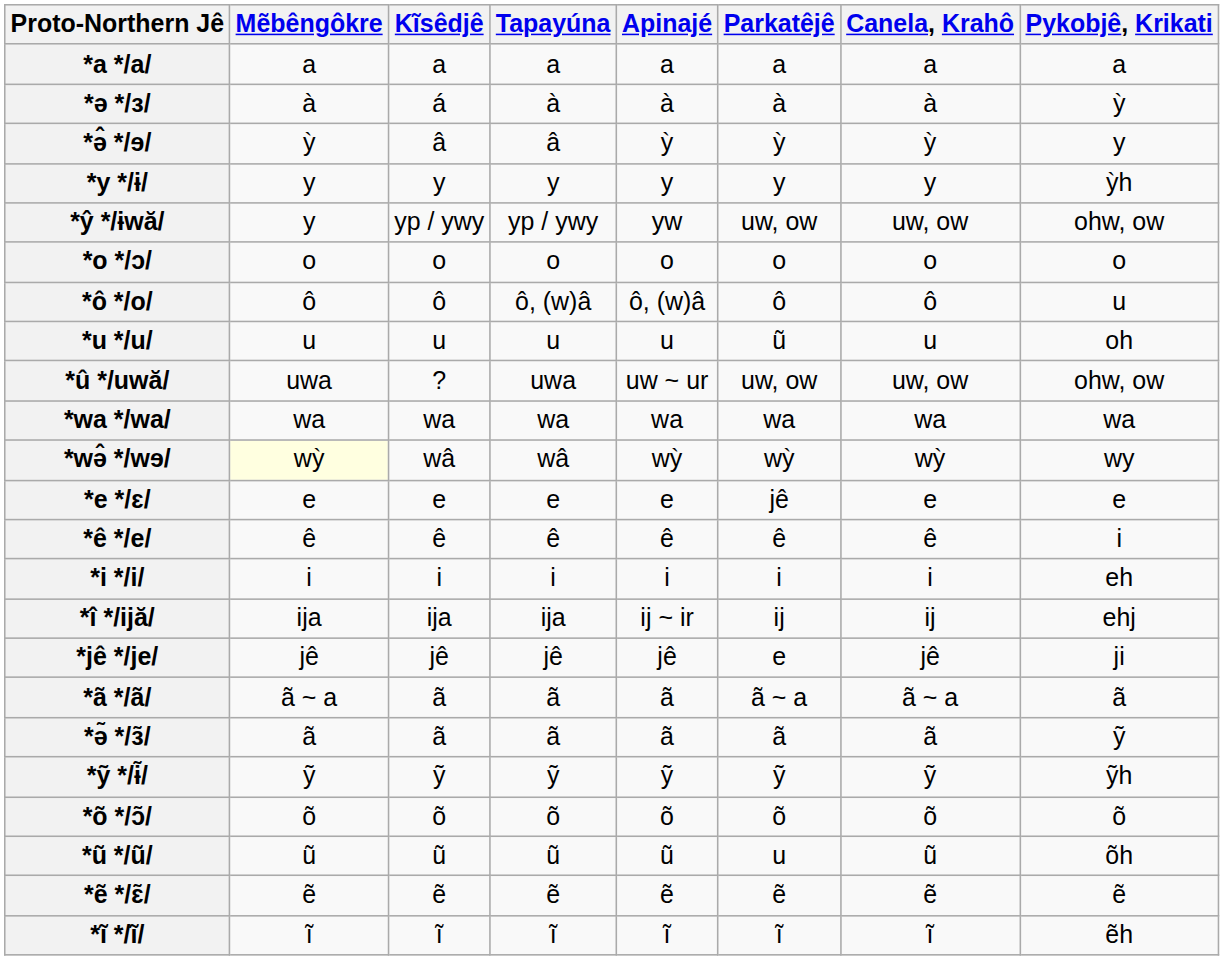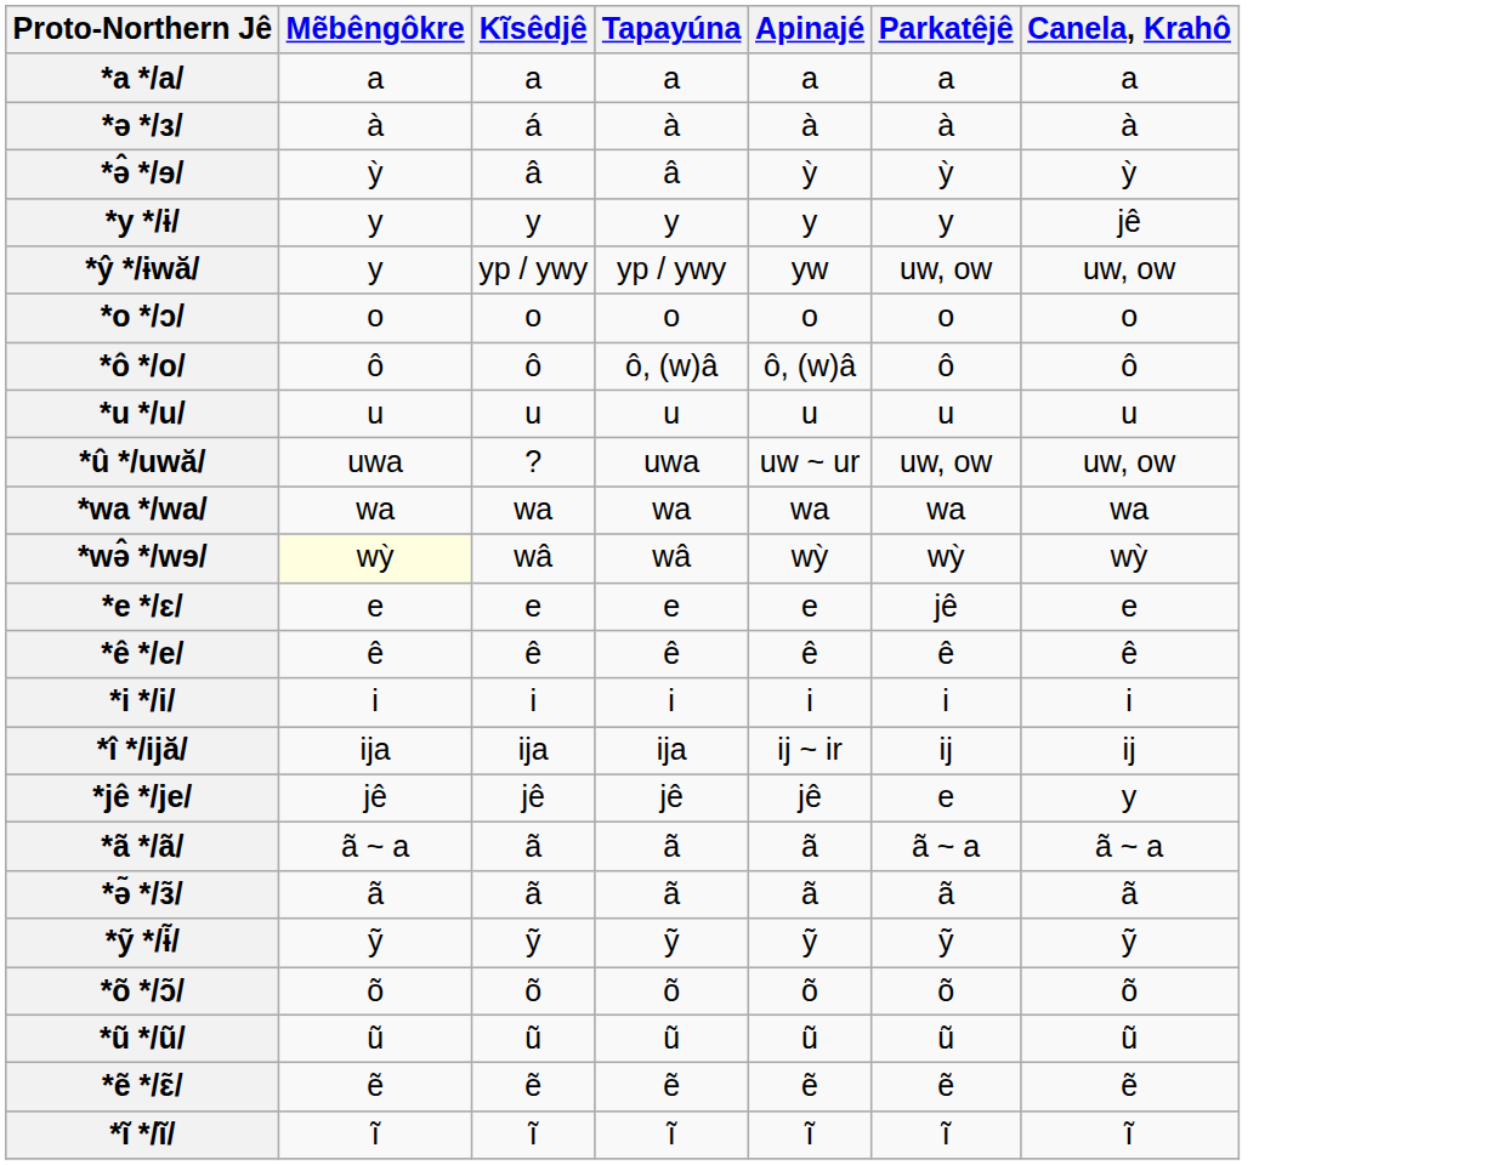 <table class="wikitable" style="text-align: center;">
 <tr>
 <th>Proto-Northern Jê</th>
 <th><a href='#'>Mẽbêngôkre</a></th>
 <th><a href='#'>Kĩsêdjê</a></th>
 <th><a href='#'>Tapayúna</a></th>
 <th><a href='#'>Apinajé</a></th>
 <th><a href='#'>Parkatêjê</a></th>
 <th><a href='#'>Canela</a>, <a href='#'>Krahô</a></th>
-<th><a href='#'>Pykobjê</a>, <a href='#'>Krikati</a></th>
 </tr>
 <tr>
 <th>*a */a/</th>
-<td>a</td>
 <td>a</td>
 <td>a</td>
 <td>a</td>
 <td>a</td>
 <td>a</td>
 <td>a</td>
 </tr>
 <tr>
 <th>*ə */ɜ/</th>
 <td>à</td>
 <td>á</td>
 <td>à</td>
 <td>à</td>
 <td>à</td>
 <td>à</td>
-<td>ỳ</td>
 </tr>
 <tr>
 <th>*ə̂ */ɘ/</th>
 <td>ỳ</td>
 <td>â</td>
 <td>â</td>
 <td>ỳ</td>
 <td>ỳ</td>
 <td>ỳ</td>
-<td>y</td>
 </tr>
 <tr>
 <th>*y */ɨ/</th>
 <td>y</td>
 <td>y</td>
 <td>y</td>
 <td>y</td>
 <td>y</td>
-<td>y</td>
-<td>ỳh</td>
+<td>jê</td>
 </tr>
 <tr>
 <th>*ŷ */ɨwă/</th>
 <td>y</td>
 <td>yp / ywy</td>
 <td>yp / ywy</td>
 <td>yw</td>
 <td>uw, ow</td>
 <td>uw, ow</td>
-<td>ohw, ow</td>
 </tr>
 <tr>
 <th>*o */ɔ/</th>
-<td>o</td>
 <td>o</td>
 <td>o</td>
 <td>o</td>
 <td>o</td>
 <td>o</td>
 <td>o</td>
 </tr>
 <tr>
 <th>*ô */o/</th>
 <td>ô</td>
 <td>ô</td>
 <td>ô, (w)â</td>
 <td>ô, (w)â</td>
 <td>ô</td>
 <td>ô</td>
-<td>u</td>
 </tr>
 <tr>
 <th>*u */u/</th>
 <td>u</td>
 <td>u</td>
 <td>u</td>
 <td>u</td>
-<td>ũ</td>
 <td>u</td>
-<td>oh</td>
+<td>u</td>
 </tr>
 <tr>
 <th>*û */uwă/</th>
 <td>uwa</td>
 <td>?</td>
 <td>uwa</td>
 <td>uw ~ ur</td>
 <td>uw, ow</td>
 <td>uw, ow</td>
-<td>ohw, ow</td>
 </tr>
 <tr>
 <th>*wa */wa/</th>
-<td>wa</td>
 <td>wa</td>
 <td>wa</td>
 <td>wa</td>
 <td>wa</td>
 <td>wa</td>
 <td>wa</td>
 </tr>
 <tr>
 <th>*wə̂ */wɘ/</th>
 <td style="background: lightyellow;">wỳ</td>
 <td>wâ</td>
 <td>wâ</td>
 <td>wỳ</td>
 <td>wỳ</td>
 <td>wỳ</td>
-<td>wy</td>
 </tr>
 <tr>
 <th>*e */ɛ/</th>
 <td>e</td>
 <td>e</td>
 <td>e</td>
 <td>e</td>
 <td>jê</td>
-<td>e</td>
 <td>e</td>
 </tr>
 <tr>
 <th>*ê */e/</th>
 <td>ê</td>
 <td>ê</td>
 <td>ê</td>
 <td>ê</td>
 <td>ê</td>
 <td>ê</td>
-<td>i</td>
 </tr>
 <tr>
 <th>*i */i/</th>
 <td>i</td>
 <td>i</td>
 <td>i</td>
 <td>i</td>
 <td>i</td>
 <td>i</td>
-<td>eh</td>
 </tr>
 <tr>
 <th>*î */ijă/</th>
 <td>ija</td>
 <td>ija</td>
 <td>ija</td>
 <td>ij ~ ir</td>
 <td>ij</td>
 <td>ij</td>
-<td>ehj</td>
 </tr>
 <tr>
 <th>*jê */je/</th>
 <td>jê</td>
 <td>jê</td>
 <td>jê</td>
 <td>jê</td>
 <td>e</td>
-<td>jê</td>
-<td>ji</td>
+<td>y</td>
 </tr>
 <tr>
 <th>*ã */ã/</th>
 <td>ã ~ a</td>
 <td>ã</td>
 <td>ã</td>
 <td>ã</td>
 <td>ã ~ a</td>
 <td>ã ~ a</td>
-<td>ã</td>
 </tr>
 <tr>
 <th>*ə̃ */ɜ̃/</th>
 <td>ã</td>
 <td>ã</td>
 <td>ã</td>
 <td>ã</td>
 <td>ã</td>
 <td>ã</td>
-<td>ỹ</td>
 </tr>
 <tr>
 <th>*ỹ */ɨ̃/</th>
 <td>ỹ</td>
 <td>ỹ</td>
 <td>ỹ</td>
 <td>ỹ</td>
 <td>ỹ</td>
 <td>ỹ</td>
-<td>ỹh</td>
 </tr>
 <tr>
 <th>*õ */ɔ̃/</th>
-<td>õ</td>
 <td>õ</td>
 <td>õ</td>
 <td>õ</td>
 <td>õ</td>
 <td>õ</td>
 <td>õ</td>
 </tr>
 <tr>
 <th>*ũ */ũ/</th>
 <td>ũ</td>
 <td>ũ</td>
 <td>ũ</td>
 <td>ũ</td>
-<td>u</td>
 <td>ũ</td>
-<td>õh</td>
+<td>ũ</td>
 </tr>
 <tr>
 <th>*ẽ */ɛ̃/</th>
-<td>ẽ</td>
 <td>ẽ</td>
 <td>ẽ</td>
 <td>ẽ</td>
 <td>ẽ</td>
 <td>ẽ</td>
 <td>ẽ</td>
 </tr>
 <tr>
 <th>*ĩ */ĩ/</th>
 <td>ĩ</td>
 <td>ĩ</td>
 <td>ĩ</td>
 <td>ĩ</td>
 <td>ĩ</td>
 <td>ĩ</td>
-<td>ẽh</td>
 </tr>
 </table>
